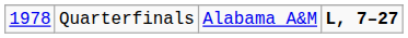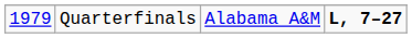 <table class="wikitable">
 <tr>
 </tr>
 <tr align="center">
-<td><a href='#'>1978</a></td>
+<td><a href='#'>1979</a></td>
 <td>Quarterfinals</td>
 <td><a href='#'>Alabama A&M</a></td>
 <td><strong>L, 7–27</strong></td>
 </tr>
 </table>
